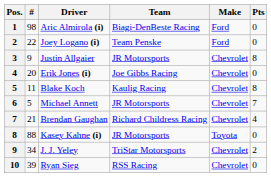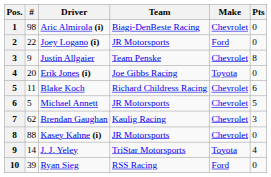 <table class="wikitable" style="font-size:95%">
 <tr>
 <th>Pos.</th>
 <th>#</th>
 <th>Driver</th>
 <th>Team</th>
 <th>Make</th>
 <th>Pts</th>
 </tr>
 <tr>
 <th>1</th>
 <td>98</td>
 <td><a href='#'>Aric Almirola</a> <strong>(i)</strong></td>
 <td><a href='#'>Biagi-DenBeste Racing</a></td>
-<td><a href='#'>Ford</a></td>
+<td><a href='#'>Chevrolet</a></td>
 <td>0</td>
 </tr>
 <tr>
 <th>2</th>
 <td>22</td>
 <td><a href='#'>Joey Logano</a> <strong>(i)</strong></td>
-<td><a href='#'>Team Penske</a></td>
+<td><a href='#'>JR Motorsports</a></td>
 <td><a href='#'>Ford</a></td>
 <td>0</td>
 </tr>
 <tr>
 <th>3</th>
 <td>9</td>
 <td><a href='#'>Justin Allgaier</a></td>
-<td><a href='#'>JR Motorsports</a></td>
+<td><a href='#'>Team Penske</a></td>
 <td><a href='#'>Chevrolet</a></td>
 <td>8</td>
 </tr>
 <tr>
 <th>4</th>
 <td>20</td>
 <td><a href='#'>Erik Jones</a> <strong>(i)</strong></td>
 <td><a href='#'>Joe Gibbs Racing</a></td>
-<td><a href='#'>Chevrolet</a></td>
+<td><a href='#'>Toyota</a></td>
 <td>0</td>
 </tr>
 <tr>
 <th>5</th>
 <td>11</td>
 <td><a href='#'>Blake Koch</a></td>
-<td><a href='#'>Kaulig Racing</a></td>
+<td><a href='#'>Richard Childress Racing</a></td>
 <td><a href='#'>Chevrolet</a></td>
-<td>8</td>
+<td>6</td>
 </tr>
 <tr>
 <th>6</th>
 <td>5</td>
 <td><a href='#'>Michael Annett</a></td>
 <td><a href='#'>JR Motorsports</a></td>
 <td><a href='#'>Chevrolet</a></td>
-<td>7</td>
+<td>5</td>
 </tr>
 <tr>
 <th>7</th>
-<td>21</td>
+<td>62</td>
 <td><a href='#'>Brendan Gaughan</a></td>
-<td><a href='#'>Richard Childress Racing</a></td>
+<td><a href='#'>Kaulig Racing</a></td>
 <td><a href='#'>Chevrolet</a></td>
-<td>4</td>
+<td>3</td>
 </tr>
 <tr>
 <th>8</th>
 <td>88</td>
 <td><a href='#'>Kasey Kahne</a> <strong>(i)</strong></td>
 <td><a href='#'>JR Motorsports</a></td>
-<td><a href='#'>Toyota</a></td>
+<td><a href='#'>Chevrolet</a></td>
 <td>0</td>
 </tr>
 <tr>
 <th>9</th>
-<td>34</td>
+<td>14</td>
 <td><a href='#'>J. J. Yeley</a></td>
 <td><a href='#'>TriStar Motorsports</a></td>
-<td><a href='#'>Chevrolet</a></td>
-<td>2</td>
+<td><a href='#'>Toyota</a></td>
+<td>4</td>
 </tr>
 <tr>
 <th>10</th>
 <td>39</td>
 <td><a href='#'>Ryan Sieg</a></td>
 <td><a href='#'>RSS Racing</a></td>
-<td><a href='#'>Chevrolet</a></td>
+<td><a href='#'>Ford</a></td>
 <td>0</td>
 </tr>
 </table>
